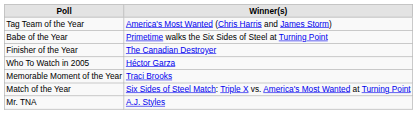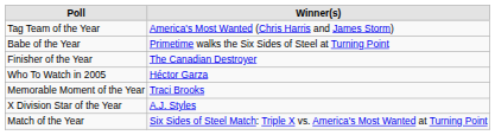 <table class="wikitable" style="font-size: 85%; text-align: left;">
 <tr>
 <th style="border-style: none none solid solid; background: #e3e3e3"><strong>Poll</strong></th>
 <th style="border-style:none none solid solid; background:#e3e3e3;"><strong>Winner(s)</strong></th>
 </tr>
 <tr>
 <td>Tag Team of the Year</td>
 <td><a href='#'>America's Most Wanted</a> (<a href='#'>Chris Harris</a> and <a href='#'>James Storm</a>)</td>
 </tr>
 <tr>
 <td>Babe of the Year</td>
 <td><a href='#'>Primetime</a> walks the Six Sides of Steel at <a href='#'>Turning Point</a></td>
 </tr>
 <tr>
 <td>Finisher of the Year</td>
 <td><a href='#'>The Canadian Destroyer</a></td>
 </tr>
 <tr>
 <td>Who To Watch in 2005</td>
 <td><a href='#'>Héctor Garza</a></td>
 </tr>
 <tr>
 <td>Memorable Moment of the Year</td>
 <td><a href='#'>Traci Brooks</a></td>
 </tr>
 <tr>
+<td>X Division Star of the Year</td>
+<td><a href='#'>A.J. Styles</a></td>
+</tr>
+<tr>
 <td>Match of the Year</td>
 <td><a href='#'>Six Sides of Steel Match</a>: <a href='#'>Triple X</a> vs. <a href='#'>America's Most Wanted</a> at <a href='#'>Turning Point</a></td>
 </tr>
-<tr>
-<td>Mr. TNA</td>
-<td><a href='#'>A.J. Styles</a></td>
-</tr>
 </table>
